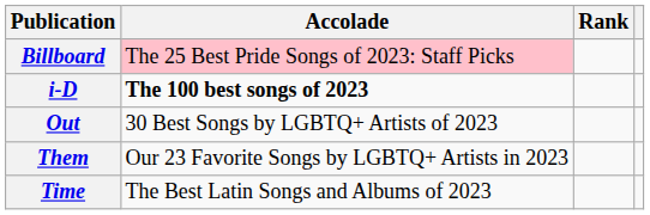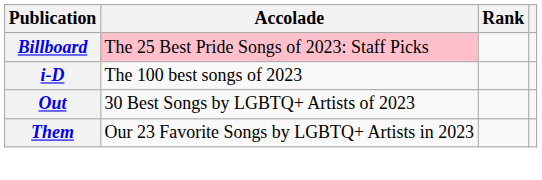 <table class="wikitable sortable plainrowheaders">
 <tr>
 <th scope="col">Publication</th>
 <th scope="col">Accolade</th>
 <th scope="col">Rank</th>
 <th scope="col" class="unsortable"></th>
 </tr>
 <tr>
 <th scope="row"><em><a href='#'>Billboard</a></em></th>
 <td style="background: pink;">The 25 Best Pride Songs of 2023: Staff Picks</td>
 <td></td>
 <td></td>
 </tr>
 <tr>
 <th scope="row"><em><a href='#'>i-D</a></em></th>
-<td><strong>The 100 best songs of 2023</strong></td>
+<td>The 100 best songs of 2023</td>
 <td></td>
 <td></td>
 </tr>
 <tr>
 <th scope="row"><em><a href='#'>Out</a></em></th>
 <td>30 Best Songs by LGBTQ+ Artists of 2023</td>
 <td></td>
 <td></td>
 </tr>
 <tr>
 <th scope="row"><em><a href='#'>Them</a></em></th>
 <td>Our 23 Favorite Songs by LGBTQ+ Artists in 2023</td>
 <td></td>
 <td></td>
 </tr>
-<tr>
-<th scope="row"><em><a href='#'>Time</a></em></th>
-<td>The Best Latin Songs and Albums of 2023</td>
-<td></td>
-<td></td>
-</tr>
 </table>
